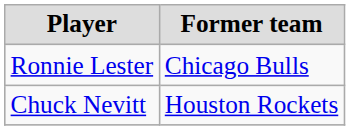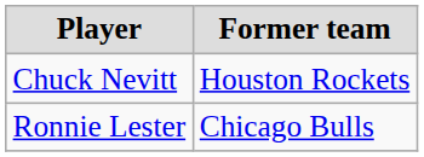 <table class="wikitable">
 <tr align="center"  bgcolor="#dddddd">
 <td><strong>Player</strong></td>
 <td><strong>Former team</strong></td>
 </tr>
 <tr>
+<td><a href='#'>Chuck Nevitt</a></td>
+<td><a href='#'>Houston Rockets</a></td>
+</tr>
+<tr>
 <td><a href='#'>Ronnie Lester</a></td>
 <td><a href='#'>Chicago Bulls</a></td>
 </tr>
-<tr>
-<td><a href='#'>Chuck Nevitt</a></td>
-<td><a href='#'>Houston Rockets</a></td>
-</tr>
 </table>
